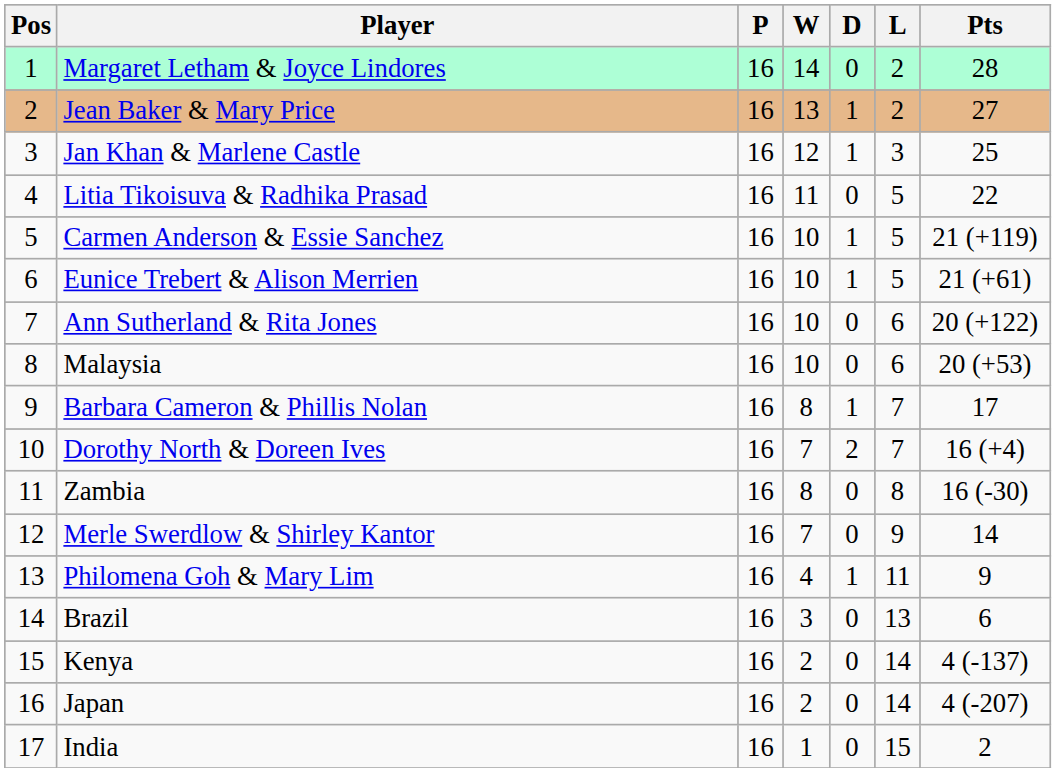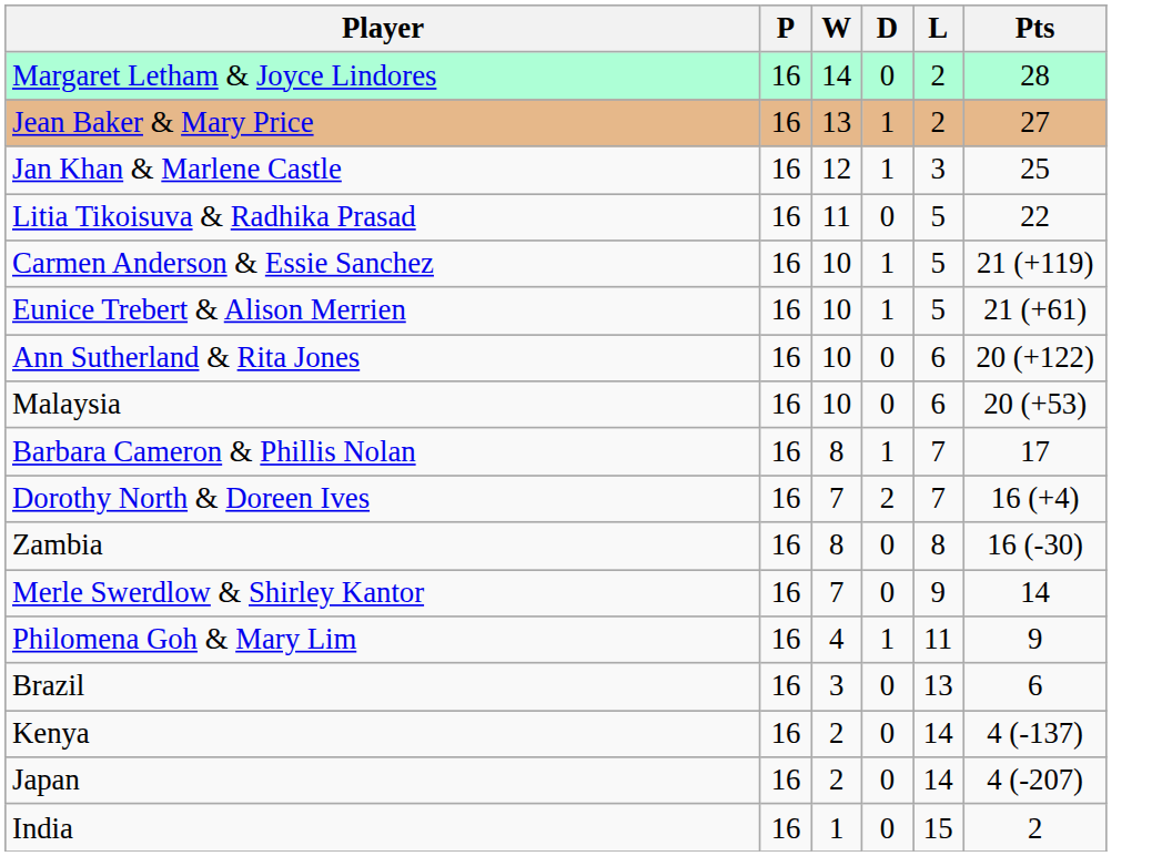 <table class="wikitable" style="font-size: 100%">
 <tr>
-<th width=20>Pos</th>
 <th width=400>Player</th>
 <th width=20>P</th>
 <th width=20>W</th>
 <th width=20>D</th>
 <th width=20>L</th>
 <th width=70>Pts</th>
 </tr>
 <tr align=center style="background: #ADFFD6;">
-<td>1</td>
 <td align="left"> <a href='#'>Margaret Letham</a> & <a href='#'>Joyce Lindores</a></td>
 <td>16</td>
 <td>14</td>
 <td>0</td>
 <td>2</td>
 <td>28</td>
 </tr>
 <tr align=center style="background: #E6B88A;">
-<td>2</td>
 <td align="left"> <a href='#'>Jean Baker</a> & <a href='#'>Mary Price</a></td>
 <td>16</td>
 <td>13</td>
 <td>1</td>
 <td>2</td>
 <td>27</td>
 </tr>
 <tr align=center>
-<td>3</td>
 <td align="left"> <a href='#'>Jan Khan</a> & <a href='#'>Marlene Castle</a></td>
 <td>16</td>
 <td>12</td>
 <td>1</td>
 <td>3</td>
 <td>25</td>
 </tr>
 <tr align=center>
-<td>4</td>
 <td align="left"> <a href='#'>Litia Tikoisuva</a> & <a href='#'>Radhika Prasad</a></td>
 <td>16</td>
 <td>11</td>
 <td>0</td>
 <td>5</td>
 <td>22</td>
 </tr>
 <tr align=center>
-<td>5</td>
 <td align="left"> <a href='#'>Carmen Anderson</a> & <a href='#'>Essie Sanchez</a></td>
 <td>16</td>
 <td>10</td>
 <td>1</td>
 <td>5</td>
 <td>21 (+119)</td>
 </tr>
 <tr align=center>
-<td>6</td>
 <td align="left"> <a href='#'>Eunice Trebert</a> & <a href='#'>Alison Merrien</a></td>
 <td>16</td>
 <td>10</td>
 <td>1</td>
 <td>5</td>
 <td>21 (+61)</td>
 </tr>
 <tr align=center>
-<td>7</td>
 <td align="left"> <a href='#'>Ann Sutherland</a> & <a href='#'>Rita Jones</a></td>
 <td>16</td>
 <td>10</td>
 <td>0</td>
 <td>6</td>
 <td>20 (+122)</td>
 </tr>
 <tr align=center>
-<td>8</td>
 <td align="left"> Malaysia</td>
 <td>16</td>
 <td>10</td>
 <td>0</td>
 <td>6</td>
 <td>20 (+53)</td>
 </tr>
 <tr align=center>
-<td>9</td>
 <td align="left"> <a href='#'>Barbara Cameron</a> & <a href='#'>Phillis Nolan</a></td>
 <td>16</td>
 <td>8</td>
 <td>1</td>
 <td>7</td>
 <td>17</td>
 </tr>
 <tr align=center>
-<td>10</td>
 <td align="left"> <a href='#'>Dorothy North</a> & <a href='#'>Doreen Ives</a></td>
 <td>16</td>
 <td>7</td>
 <td>2</td>
 <td>7</td>
 <td>16 (+4)</td>
 </tr>
 <tr align=center>
-<td>11</td>
 <td align="left"> Zambia</td>
 <td>16</td>
 <td>8</td>
 <td>0</td>
 <td>8</td>
 <td>16 (-30)</td>
 </tr>
 <tr align=center>
-<td>12</td>
 <td align="left"> <a href='#'>Merle Swerdlow</a> & <a href='#'>Shirley Kantor</a></td>
 <td>16</td>
 <td>7</td>
 <td>0</td>
 <td>9</td>
 <td>14</td>
 </tr>
 <tr align=center>
-<td>13</td>
 <td align="left"> <a href='#'>Philomena Goh</a> & <a href='#'>Mary Lim</a></td>
 <td>16</td>
 <td>4</td>
 <td>1</td>
 <td>11</td>
 <td>9</td>
 </tr>
 <tr align=center>
-<td>14</td>
 <td align="left"> Brazil</td>
 <td>16</td>
 <td>3</td>
 <td>0</td>
 <td>13</td>
 <td>6</td>
 </tr>
 <tr align=center>
-<td>15</td>
 <td align="left"> Kenya</td>
 <td>16</td>
 <td>2</td>
 <td>0</td>
 <td>14</td>
 <td>4 (-137)</td>
 </tr>
 <tr align=center>
-<td>16</td>
 <td align="left"> Japan</td>
 <td>16</td>
 <td>2</td>
 <td>0</td>
 <td>14</td>
 <td>4 (-207)</td>
 </tr>
 <tr align=center>
-<td>17</td>
 <td align="left"> India</td>
 <td>16</td>
 <td>1</td>
 <td>0</td>
 <td>15</td>
 <td>2</td>
 </tr>
 </table>
